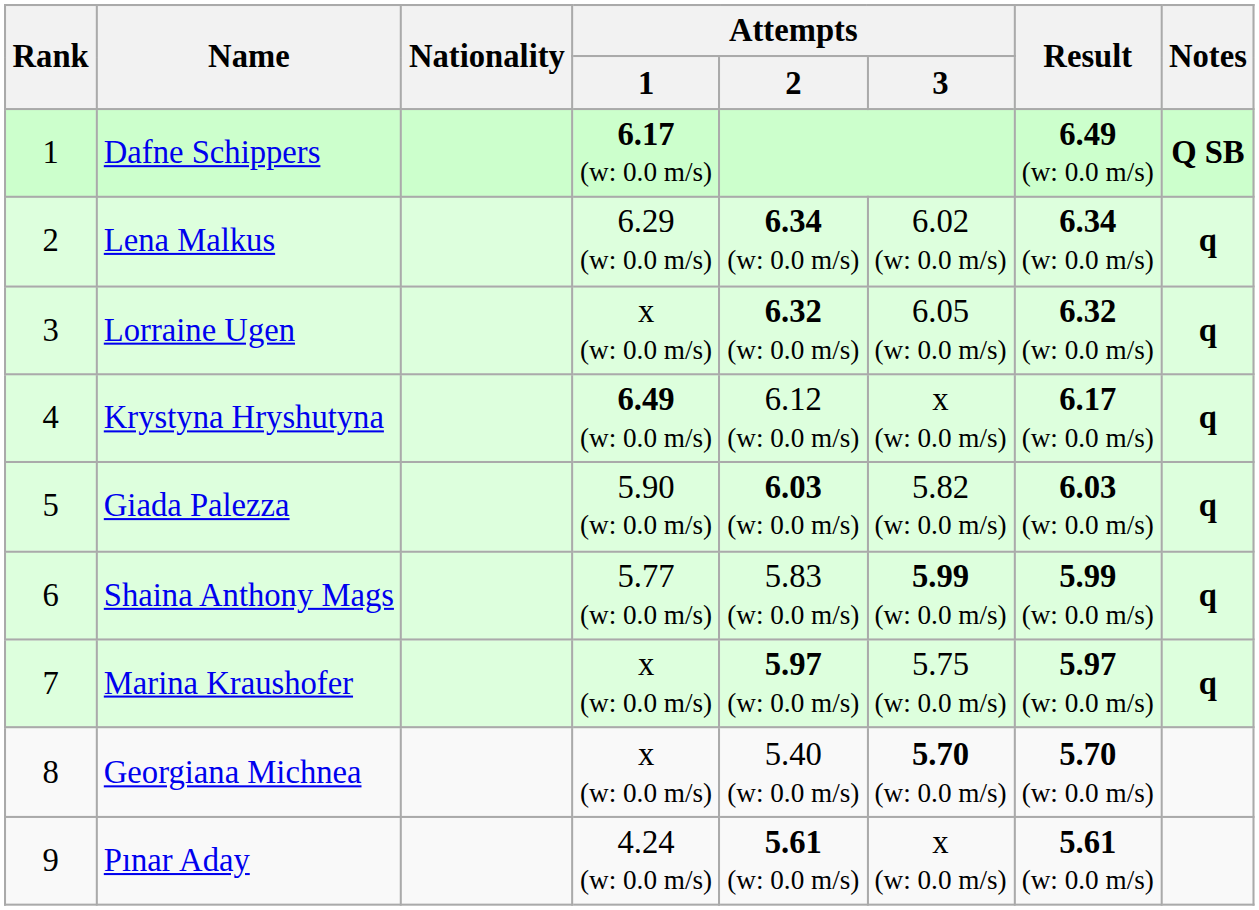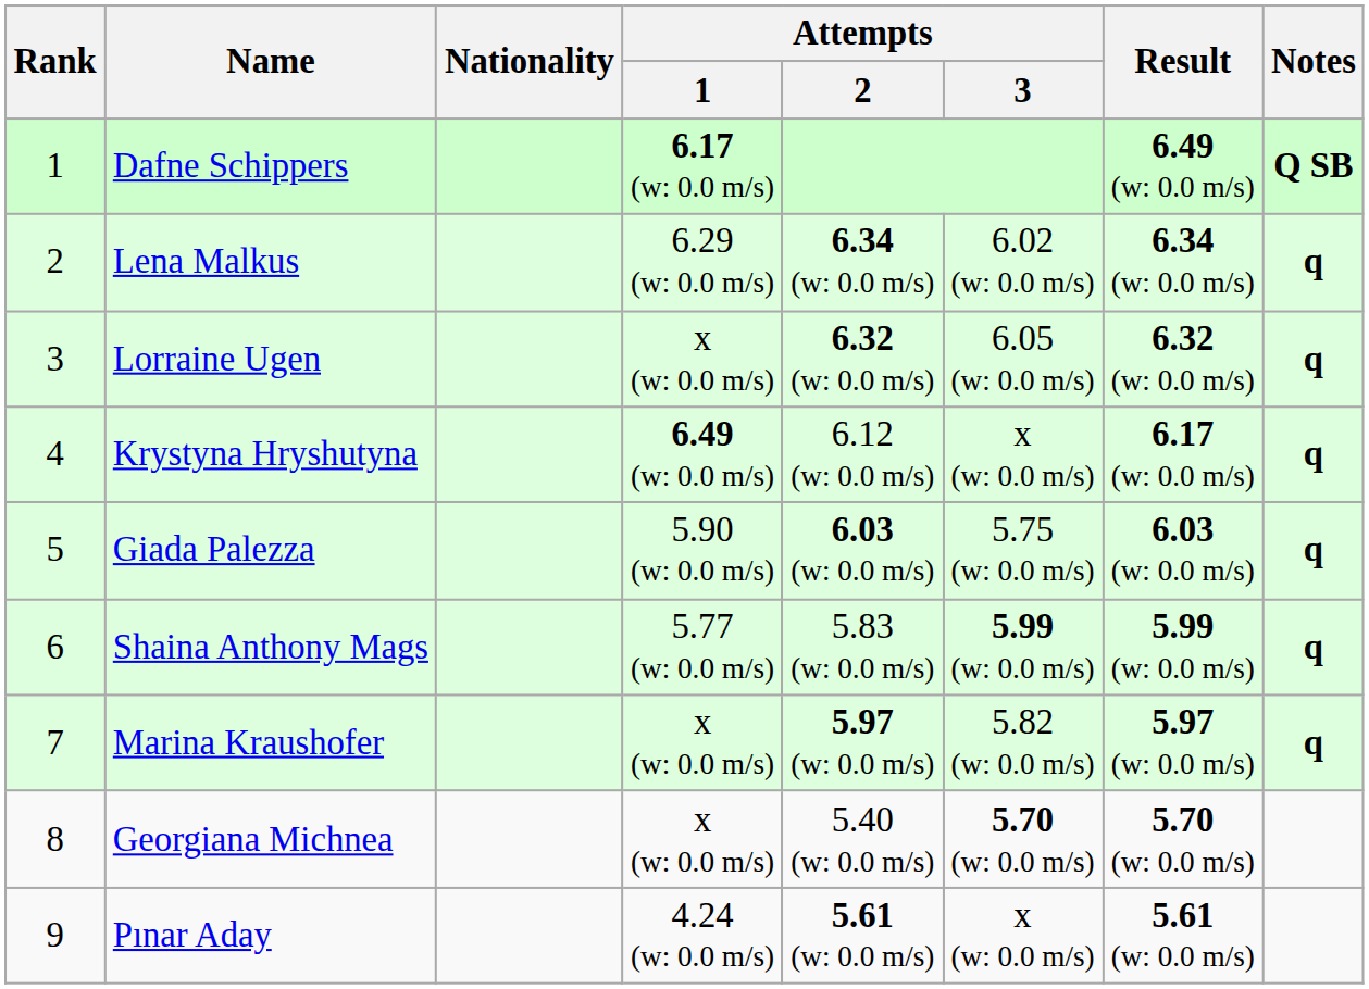 <table class="wikitable sortable" style="text-align:center">
 <tr>
 <th rowspan=2>Rank</th>
 <th rowspan=2>Name</th>
 <th rowspan=2>Nationality</th>
 <th colspan=3>Attempts</th>
 <th rowspan=2>Result</th>
 <th rowspan=2>Notes</th>
 </tr>
 <tr>
 <th>1</th>
 <th>2</th>
 <th>3</th>
 </tr>
 <tr bgcolor=ccffcc>
 <td>1</td>
 <td align=left><a href='#'>Dafne Schippers</a></td>
 <td align=left></td>
 <td><strong>6.17</strong> <br><small>(w: 0.0 m/s)</small></td>
 <td colspan=2></td>
 <td><strong>6.49</strong> <br><small>(w: 0.0 m/s)</small></td>
 <td><strong>Q SB</strong></td>
 </tr>
 <tr bgcolor=ddffdd>
 <td>2</td>
 <td align=left><a href='#'>Lena Malkus</a></td>
 <td align=left></td>
 <td>6.29 <br><small>(w: 0.0 m/s)</small></td>
 <td><strong>6.34</strong> <br><small>(w: 0.0 m/s)</small></td>
 <td>6.02 <br><small>(w: 0.0 m/s)</small></td>
 <td><strong>6.34</strong> <br><small>(w: 0.0 m/s)</small></td>
 <td><strong>q</strong></td>
 </tr>
 <tr bgcolor=ddffdd>
 <td>3</td>
 <td align=left><a href='#'>Lorraine Ugen</a></td>
 <td align=left></td>
 <td>x <br><small>(w: 0.0 m/s)</small></td>
 <td><strong>6.32</strong> <br><small>(w: 0.0 m/s)</small></td>
 <td>6.05 <br><small>(w: 0.0 m/s)</small></td>
 <td><strong>6.32</strong> <br><small>(w: 0.0 m/s)</small></td>
 <td><strong>q</strong></td>
 </tr>
 <tr bgcolor=ddffdd>
 <td>4</td>
 <td align=left><a href='#'>Krystyna Hryshutyna</a></td>
 <td align=left></td>
 <td><strong>6.49</strong> <br><small>(w: 0.0 m/s)</small></td>
 <td>6.12 <br><small>(w: 0.0 m/s)</small></td>
 <td>x <br><small>(w: 0.0 m/s)</small></td>
 <td><strong>6.17</strong> <br><small>(w: 0.0 m/s)</small></td>
 <td><strong>q</strong></td>
 </tr>
 <tr bgcolor=ddffdd>
 <td>5</td>
 <td align=left><a href='#'>Giada Palezza</a></td>
 <td align=left></td>
 <td>5.90 <br><small>(w: 0.0 m/s)</small></td>
 <td><strong>6.03</strong> <br><small>(w: 0.0 m/s)</small></td>
-<td>5.82 <br><small>(w: 0.0 m/s)</small></td>
+<td>5.75 <br><small>(w: 0.0 m/s)</small></td>
 <td><strong>6.03</strong> <br><small>(w: 0.0 m/s)</small></td>
 <td><strong>q</strong></td>
 </tr>
 <tr bgcolor=ddffdd>
 <td>6</td>
 <td align=left><a href='#'>Shaina Anthony Mags</a></td>
 <td align=left></td>
 <td>5.77 <br><small>(w: 0.0 m/s)</small></td>
 <td>5.83 <br><small>(w: 0.0 m/s)</small></td>
 <td><strong>5.99</strong> <br><small>(w: 0.0 m/s)</small></td>
 <td><strong>5.99</strong> <br><small>(w: 0.0 m/s)</small></td>
 <td><strong>q</strong></td>
 </tr>
 <tr bgcolor=ddffdd>
 <td>7</td>
 <td align=left><a href='#'>Marina Kraushofer</a></td>
 <td align=left></td>
 <td>x <br><small>(w: 0.0 m/s)</small></td>
 <td><strong>5.97</strong> <br><small>(w: 0.0 m/s)</small></td>
-<td>5.75 <br><small>(w: 0.0 m/s)</small></td>
+<td>5.82 <br><small>(w: 0.0 m/s)</small></td>
 <td><strong>5.97</strong> <br><small>(w: 0.0 m/s)</small></td>
 <td><strong>q</strong></td>
 </tr>
 <tr>
 <td>8</td>
 <td align=left><a href='#'>Georgiana Michnea</a></td>
 <td align=left></td>
 <td>x <br><small>(w: 0.0 m/s)</small></td>
 <td>5.40 <br><small>(w: 0.0 m/s)</small></td>
 <td><strong>5.70</strong> <br><small>(w: 0.0 m/s)</small></td>
 <td><strong>5.70</strong> <br><small>(w: 0.0 m/s)</small></td>
 <td></td>
 </tr>
 <tr>
 <td>9</td>
 <td align=left><a href='#'>Pınar Aday</a></td>
 <td align=left></td>
 <td>4.24 <br><small>(w: 0.0 m/s)</small></td>
 <td><strong>5.61</strong> <br><small>(w: 0.0 m/s)</small></td>
 <td>x <br><small>(w: 0.0 m/s)</small></td>
 <td><strong>5.61</strong> <br><small>(w: 0.0 m/s)</small></td>
 <td></td>
 </tr>
 </table>
